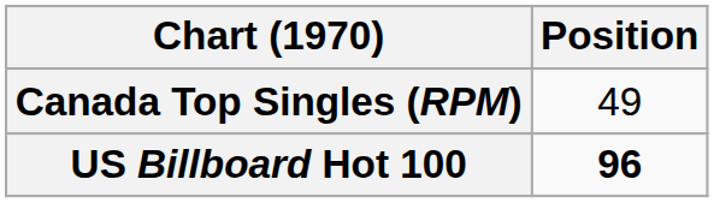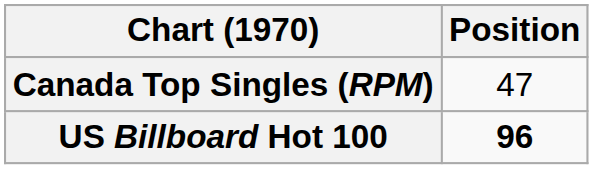 <table class="wikitable plainrowheaders" style="text-align:center">
 <tr>
 <th>Chart (1970)</th>
 <th>Position</th>
 </tr>
 <tr>
 <th scope="row">Canada Top Singles (<em>RPM</em>)</th>
-<td>49</td>
+<td>47</td>
 </tr>
 <tr>
 <th scope="row">US <em>Billboard</em> Hot 100</th>
 <td><strong>96</strong></td>
 </tr>
 </table>
